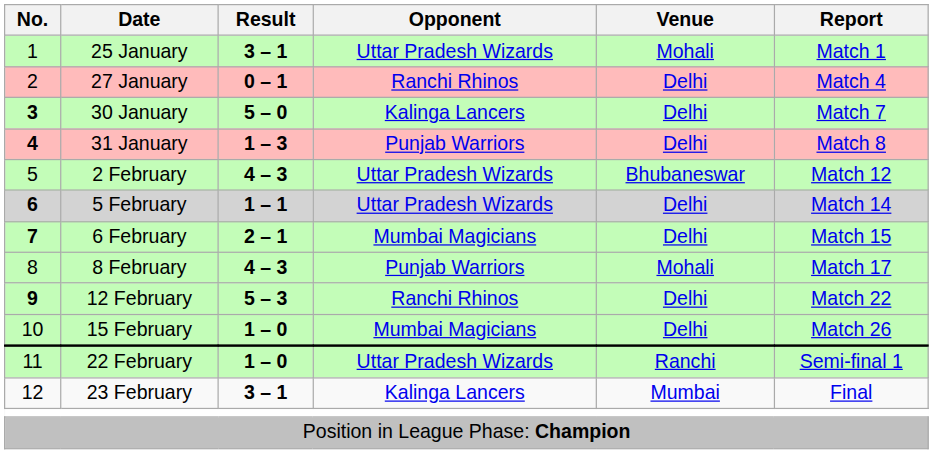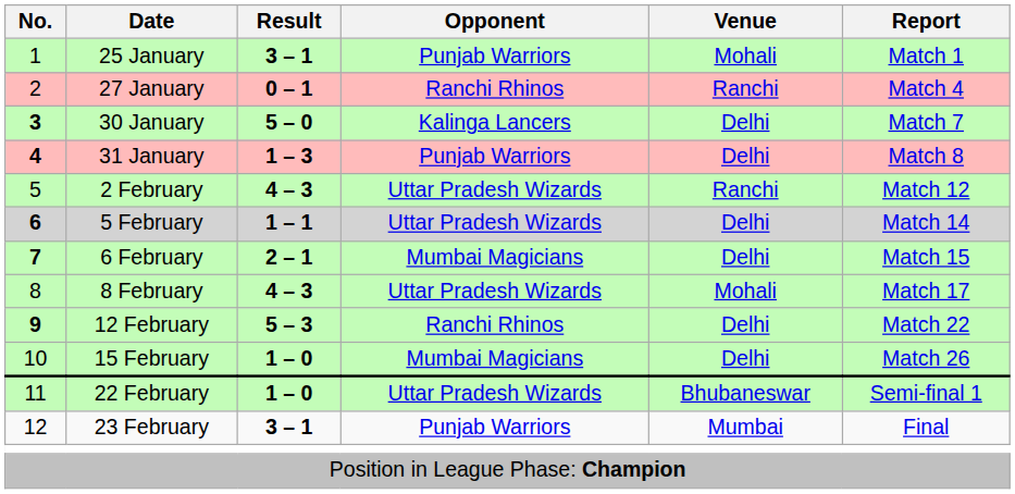 <table class=wikitable style="width:60%;text-align:center; border:none">
 <tr>
 <th>No.</th>
 <th>Date</th>
 <th>Result</th>
 <th>Opponent</th>
 <th>Venue</th>
 <th>Report</th>
 </tr>
 <tr style="background:#c3fdb8;">
 <td>1</td>
 <td>25 January</td>
 <td><strong>3 – 1</strong></td>
-<td><a href='#'>Uttar Pradesh Wizards</a></td>
+<td><a href='#'>Punjab Warriors</a></td>
 <td><a href='#'>Mohali</a></td>
 <td><a href='#'>Match 1</a></td>
 </tr>
 <tr style="background:#fbb;">
 <td>2</td>
 <td>27 January</td>
 <td><strong>0 – 1</strong></td>
 <td><a href='#'>Ranchi Rhinos</a></td>
-<td><a href='#'>Delhi</a></td>
+<td><a href='#'>Ranchi</a></td>
 <td><a href='#'>Match 4</a></td>
 </tr>
 <tr style="background:#c3fdb8;">
 <td><strong>3</strong></td>
 <td>30 January</td>
 <td><strong>5 – 0</strong></td>
 <td><a href='#'>Kalinga Lancers</a></td>
 <td><a href='#'>Delhi</a></td>
 <td><a href='#'>Match 7</a></td>
 </tr>
 <tr style="background:#fbb;">
 <td><strong>4</strong></td>
 <td>31 January</td>
 <td><strong>1 – 3</strong></td>
 <td><a href='#'>Punjab Warriors</a></td>
 <td><a href='#'>Delhi</a></td>
 <td><a href='#'>Match 8</a></td>
 </tr>
 <tr style="background:#c3fdb8;">
 <td>5</td>
 <td>2 February</td>
 <td><strong>4 – 3</strong></td>
 <td><a href='#'>Uttar Pradesh Wizards</a></td>
-<td><a href='#'>Bhubaneswar</a></td>
+<td><a href='#'>Ranchi</a></td>
 <td><a href='#'>Match 12</a></td>
 </tr>
 <tr style="background:#d3d3d3;">
 <td><strong>6</strong></td>
 <td>5 February</td>
 <td><strong>1 – 1</strong></td>
 <td><a href='#'>Uttar Pradesh Wizards</a></td>
 <td><a href='#'>Delhi</a></td>
 <td><a href='#'>Match 14</a></td>
 </tr>
 <tr style="background:#c3fdb8;">
 <td><strong>7</strong></td>
 <td>6 February</td>
 <td><strong>2 – 1</strong></td>
 <td><a href='#'>Mumbai Magicians</a></td>
 <td><a href='#'>Delhi</a></td>
 <td><a href='#'>Match 15</a></td>
 </tr>
 <tr style="background:#c3fdb8;">
 <td>8</td>
 <td>8 February</td>
 <td><strong>4 – 3</strong></td>
-<td><a href='#'>Punjab Warriors</a></td>
+<td><a href='#'>Uttar Pradesh Wizards</a></td>
 <td><a href='#'>Mohali</a></td>
 <td><a href='#'>Match 17</a></td>
 </tr>
 <tr style="background:#c3fdb8;">
 <td><strong>9</strong></td>
 <td>12 February</td>
 <td><strong>5 – 3</strong></td>
 <td><a href='#'>Ranchi Rhinos</a></td>
 <td><a href='#'>Delhi</a></td>
 <td><a href='#'>Match 22</a></td>
 </tr>
 <tr style="background:#c3fdb8;">
 <td>10</td>
 <td>15 February</td>
 <td><strong>1 – 0</strong></td>
 <td><a href='#'>Mumbai Magicians</a></td>
 <td><a href='#'>Delhi</a></td>
 <td><a href='#'>Match 26</a></td>
 </tr>
 <tr style="border-top:2px solid black;background:#c3fdb8;">
 <td>11</td>
 <td>22 February</td>
 <td><strong>1 – 0</strong></td>
 <td><a href='#'>Uttar Pradesh Wizards</a></td>
-<td><a href='#'>Ranchi</a></td>
+<td><a href='#'>Bhubaneswar</a></td>
 <td><a href='#'>Semi-final 1</a></td>
 </tr>
 <tr>
 <td>12</td>
 <td>23 February</td>
 <td><strong>3 – 1</strong></td>
-<td><a href='#'>Kalinga Lancers</a></td>
+<td><a href='#'>Punjab Warriors</a></td>
 <td><a href='#'>Mumbai</a></td>
 <td><a href='#'>Final</a></td>
 </tr>
 <tr>
 <td colspan="6" style="background:#ffffff; border:none"></td>
 </tr>
 <tr style="background:silver;">
 <td colspan="6">Position in League Phase: <strong>Champion</strong></td>
 </tr>
 </table>
